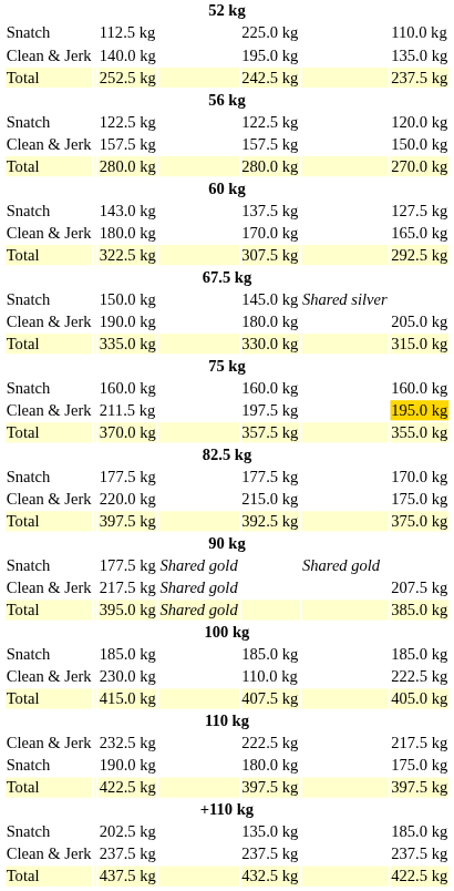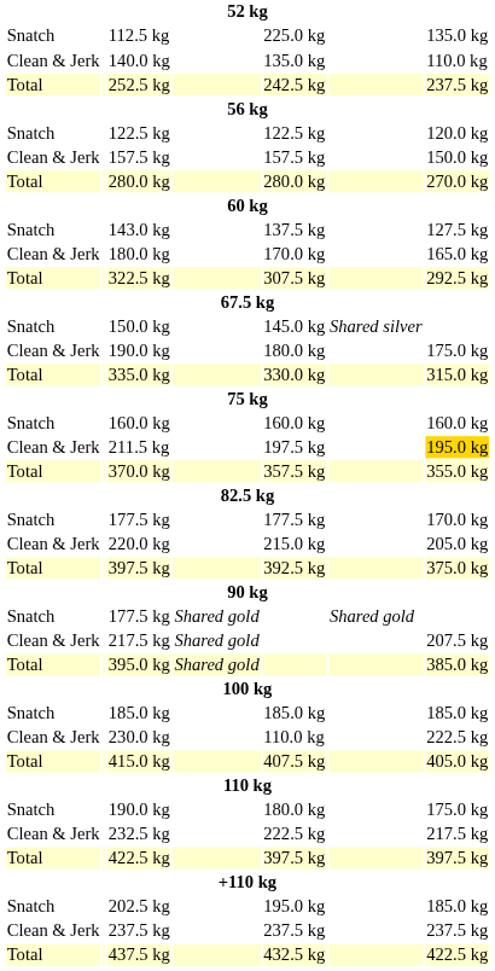 <table>
 <tr>
 <th colspan=7>52 kg</th>
 </tr>
 <tr>
 <td>Snatch</td>
 <td></td>
 <td>112.5 kg</td>
 <td></td>
 <td>225.0 kg</td>
 <td></td>
-<td>110.0 kg</td>
+<td>135.0 kg</td>
 </tr>
 <tr>
 <td>Clean & Jerk</td>
 <td></td>
 <td>140.0 kg</td>
 <td></td>
-<td>195.0 kg</td>
+<td>135.0 kg</td>
 <td></td>
-<td>135.0 kg</td>
+<td>110.0 kg</td>
 </tr>
 <tr bgcolor=#ffffcc>
 <td>Total</td>
 <td></td>
 <td>252.5 kg</td>
 <td></td>
 <td>242.5 kg</td>
 <td></td>
 <td>237.5 kg</td>
 </tr>
 <tr>
 <th colspan=7>56 kg</th>
 </tr>
 <tr>
 <td>Snatch</td>
 <td></td>
 <td>122.5 kg</td>
 <td></td>
 <td>122.5 kg</td>
 <td></td>
 <td>120.0 kg</td>
 </tr>
 <tr>
 <td>Clean & Jerk</td>
 <td></td>
 <td>157.5 kg</td>
 <td></td>
 <td>157.5 kg</td>
 <td></td>
 <td>150.0 kg</td>
 </tr>
 <tr bgcolor=#ffffcc>
 <td>Total</td>
 <td></td>
 <td>280.0 kg</td>
 <td></td>
 <td>280.0 kg</td>
 <td></td>
 <td>270.0 kg</td>
 </tr>
 <tr>
 <th colspan=7>60 kg</th>
 </tr>
 <tr>
 <td>Snatch</td>
 <td></td>
 <td>143.0 kg<br></td>
 <td></td>
 <td>137.5 kg</td>
 <td></td>
 <td>127.5 kg</td>
 </tr>
 <tr>
 <td>Clean & Jerk</td>
 <td></td>
 <td>180.0 kg</td>
 <td></td>
 <td>170.0 kg</td>
 <td></td>
 <td>165.0 kg</td>
 </tr>
 <tr bgcolor=#ffffcc>
 <td>Total</td>
 <td></td>
 <td>322.5 kg</td>
 <td></td>
 <td>307.5 kg</td>
 <td></td>
 <td>292.5 kg</td>
 </tr>
 <tr>
 <th colspan=7>67.5 kg</th>
 </tr>
 <tr>
 <td rowspan=2>Snatch</td>
 <td rowspan=2></td>
 <td rowspan=2>150.0 kg</td>
 <td></td>
 <td rowspan=2>145.0 kg</td>
 <td rowspan=2><em>Shared silver</em></td>
 <td rowspan=2></td>
 </tr>
 <tr>
 <td></td>
 </tr>
 <tr>
 <td>Clean & Jerk</td>
 <td></td>
 <td>190.0 kg</td>
 <td></td>
 <td>180.0 kg</td>
 <td></td>
-<td>205.0 kg</td>
+<td>175.0 kg</td>
 </tr>
 <tr bgcolor=#ffffcc>
 <td>Total</td>
 <td></td>
 <td>335.0 kg</td>
 <td></td>
 <td>330.0 kg</td>
 <td></td>
 <td>315.0 kg</td>
 </tr>
 <tr>
 <th colspan=7>75 kg</th>
 </tr>
 <tr>
 <td>Snatch</td>
 <td></td>
 <td>160.0 kg</td>
 <td></td>
 <td>160.0 kg</td>
 <td></td>
 <td>160.0 kg</td>
 </tr>
 <tr>
 <td>Clean & Jerk</td>
 <td></td>
 <td>211.5 kg<br></td>
 <td></td>
 <td>197.5 kg</td>
 <td></td>
 <td style="background: gold;">195.0 kg</td>
 </tr>
 <tr bgcolor=#ffffcc>
 <td>Total</td>
 <td></td>
 <td>370.0 kg</td>
 <td></td>
 <td>357.5 kg</td>
 <td></td>
 <td>355.0 kg</td>
 </tr>
 <tr>
 <th colspan=7>82.5 kg</th>
 </tr>
 <tr>
 <td>Snatch</td>
 <td></td>
 <td>177.5 kg</td>
 <td></td>
 <td>177.5 kg</td>
 <td></td>
 <td>170.0 kg</td>
 </tr>
 <tr>
 <td>Clean & Jerk</td>
 <td></td>
 <td>220.0 kg</td>
 <td></td>
 <td>215.0 kg</td>
 <td></td>
-<td>175.0 kg</td>
+<td>205.0 kg</td>
 </tr>
 <tr bgcolor=#ffffcc>
 <td>Total</td>
 <td></td>
 <td>397.5 kg</td>
 <td></td>
 <td>392.5 kg</td>
 <td></td>
 <td>375.0 kg</td>
 </tr>
 <tr>
 <th colspan=7>90 kg</th>
 </tr>
 <tr>
 <td rowspan=3>Snatch</td>
 <td></td>
 <td rowspan=3>177.5 kg</td>
 <td rowspan=3><em>Shared gold</em></td>
 <td rowspan=3></td>
 <td rowspan=3><em>Shared gold</em></td>
 <td rowspan=3></td>
 </tr>
 <tr>
 <td></td>
 </tr>
 <tr>
 <td></td>
 </tr>
 <tr>
 <td rowspan=2>Clean & Jerk</td>
 <td></td>
 <td rowspan=2>217.5 kg</td>
 <td rowspan=2><em>Shared gold</em></td>
 <td rowspan=2></td>
 <td rowspan=2></td>
 <td rowspan=2>207.5 kg</td>
 </tr>
 <tr>
 <td></td>
 </tr>
 <tr bgcolor=#ffffcc>
 <td rowspan=2>Total</td>
 <td></td>
 <td rowspan=2>395.0 kg</td>
 <td rowspan=2><em>Shared gold</em></td>
 <td rowspan=2></td>
 <td rowspan=2></td>
 <td rowspan=2>385.0 kg</td>
 </tr>
 <tr bgcolor=#ffffcc>
 <td></td>
 </tr>
 <tr>
 <th colspan=7>100 kg</th>
 </tr>
 <tr>
 <td>Snatch</td>
 <td></td>
 <td>185.0 kg</td>
 <td></td>
 <td>185.0 kg</td>
 <td></td>
 <td>185.0 kg</td>
 </tr>
 <tr>
 <td>Clean & Jerk</td>
 <td></td>
 <td>230.0 kg</td>
 <td></td>
 <td>110.0 kg</td>
 <td></td>
 <td>222.5 kg</td>
 </tr>
 <tr bgcolor=#ffffcc>
 <td>Total</td>
 <td></td>
 <td>415.0 kg</td>
 <td></td>
 <td>407.5 kg</td>
 <td></td>
 <td>405.0 kg</td>
 </tr>
 <tr>
 <th colspan=7>110 kg</th>
 </tr>
 <tr>
+<td>Snatch</td>
+<td></td>
+<td>190.0 kg</td>
+<td></td>
+<td>180.0 kg</td>
+<td></td>
+<td>175.0 kg</td>
+</tr>
+<tr>
 <td>Clean & Jerk</td>
 <td></td>
 <td>232.5 kg</td>
 <td></td>
 <td>222.5 kg</td>
 <td></td>
 <td>217.5 kg</td>
-</tr>
-<tr>
-<td>Snatch</td>
-<td></td>
-<td>190.0 kg</td>
-<td></td>
-<td>180.0 kg</td>
-<td></td>
-<td>175.0 kg</td>
 </tr>
 <tr bgcolor=#ffffcc>
 <td>Total</td>
 <td></td>
 <td>422.5 kg</td>
 <td></td>
 <td>397.5 kg</td>
 <td></td>
 <td>397.5 kg</td>
 </tr>
 <tr>
 <th colspan=7>+110 kg</th>
 </tr>
 <tr>
 <td>Snatch</td>
 <td></td>
 <td>202.5 kg</td>
 <td></td>
-<td>135.0 kg</td>
+<td>195.0 kg</td>
 <td></td>
 <td>185.0 kg</td>
 </tr>
 <tr>
 <td>Clean & Jerk</td>
 <td></td>
 <td>237.5 kg</td>
 <td></td>
 <td>237.5 kg</td>
 <td></td>
 <td>237.5 kg</td>
 </tr>
 <tr bgcolor=#ffffcc>
 <td>Total</td>
 <td></td>
 <td>437.5 kg</td>
 <td></td>
 <td>432.5 kg</td>
 <td></td>
 <td>422.5 kg</td>
 </tr>
 </table>
